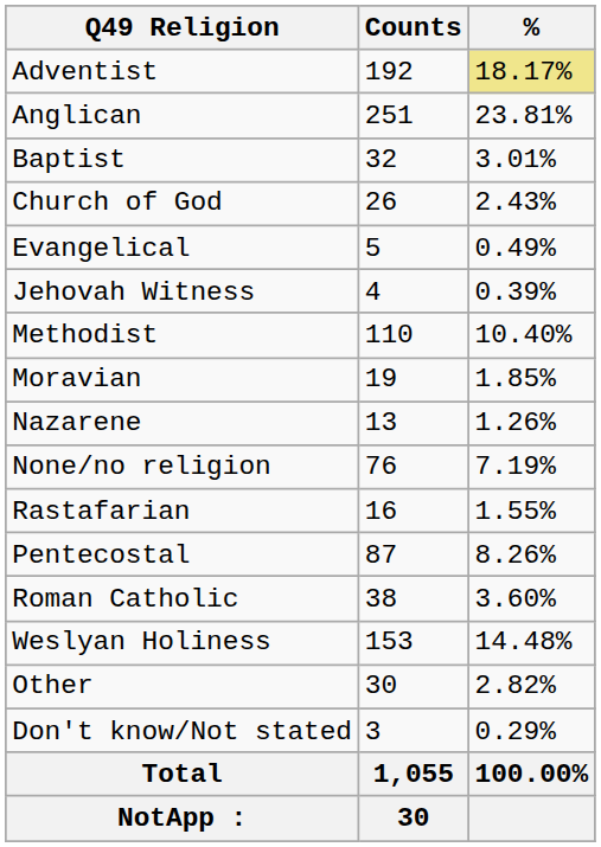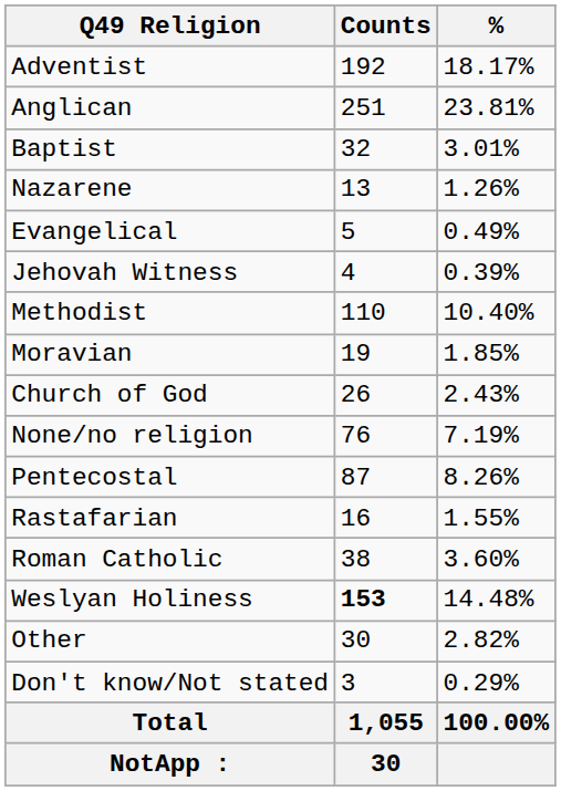 <table class="wikitable sortable">
 <tr>
 <th>Q49 Religion</th>
 <th>Counts</th>
 <th>%</th>
 </tr>
 <tr>
 <td>Adventist</td>
 <td>192</td>
-<td style="background: khaki;">18.17%</td>
+<td>18.17%</td>
 </tr>
 <tr>
 <td>Anglican</td>
 <td>251</td>
 <td>23.81%</td>
 </tr>
 <tr>
 <td>Baptist</td>
 <td>32</td>
 <td>3.01%</td>
 </tr>
 <tr>
-<td>Church of God</td>
-<td>26</td>
-<td>2.43%</td>
+<td>Nazarene</td>
+<td>13</td>
+<td>1.26%</td>
 </tr>
 <tr>
 <td>Evangelical</td>
 <td>5</td>
 <td>0.49%</td>
 </tr>
 <tr>
 <td>Jehovah Witness</td>
 <td>4</td>
 <td>0.39%</td>
 </tr>
 <tr>
 <td>Methodist</td>
 <td>110</td>
 <td>10.40%</td>
 </tr>
 <tr>
 <td>Moravian</td>
 <td>19</td>
 <td>1.85%</td>
 </tr>
 <tr>
-<td>Nazarene</td>
-<td>13</td>
-<td>1.26%</td>
+<td>Church of God</td>
+<td>26</td>
+<td>2.43%</td>
 </tr>
 <tr>
 <td>None/no religion</td>
 <td>76</td>
 <td>7.19%</td>
 </tr>
 <tr>
+<td>Pentecostal</td>
+<td>87</td>
+<td>8.26%</td>
+</tr>
+<tr>
 <td>Rastafarian</td>
 <td>16</td>
 <td>1.55%</td>
-</tr>
-<tr>
-<td>Pentecostal</td>
-<td>87</td>
-<td>8.26%</td>
 </tr>
 <tr>
 <td>Roman Catholic</td>
 <td>38</td>
 <td>3.60%</td>
 </tr>
 <tr>
 <td>Weslyan Holiness</td>
-<td>153</td>
+<td><strong>153</strong></td>
 <td>14.48%</td>
 </tr>
 <tr>
 <td>Other</td>
 <td>30</td>
 <td>2.82%</td>
 </tr>
 <tr>
 <td>Don't know/Not stated</td>
 <td>3</td>
 <td>0.29%</td>
 </tr>
 <tr>
 <th>Total</th>
 <th>1,055</th>
 <th>100.00%</th>
 </tr>
 <tr>
 <th>NotApp :</th>
 <th>30</th>
 <th></th>
 </tr>
 </table>
